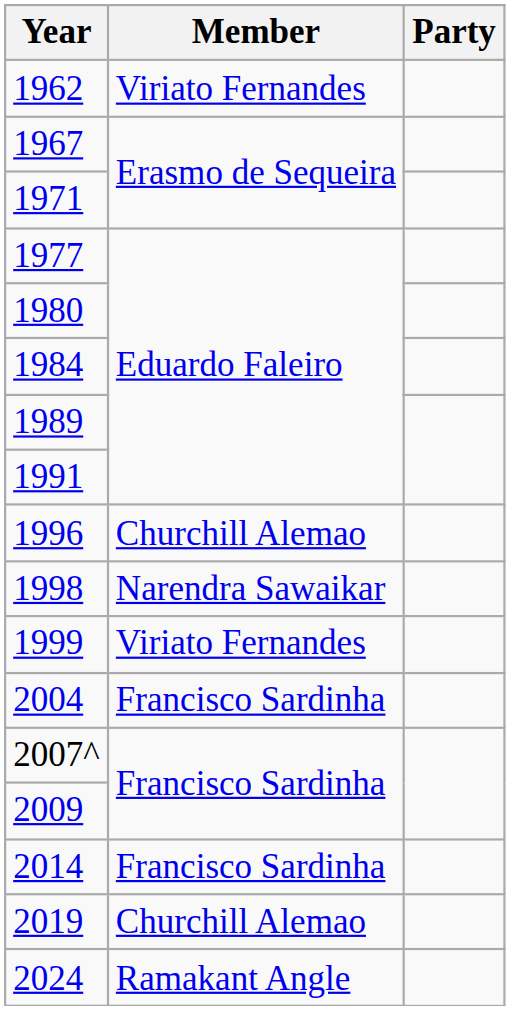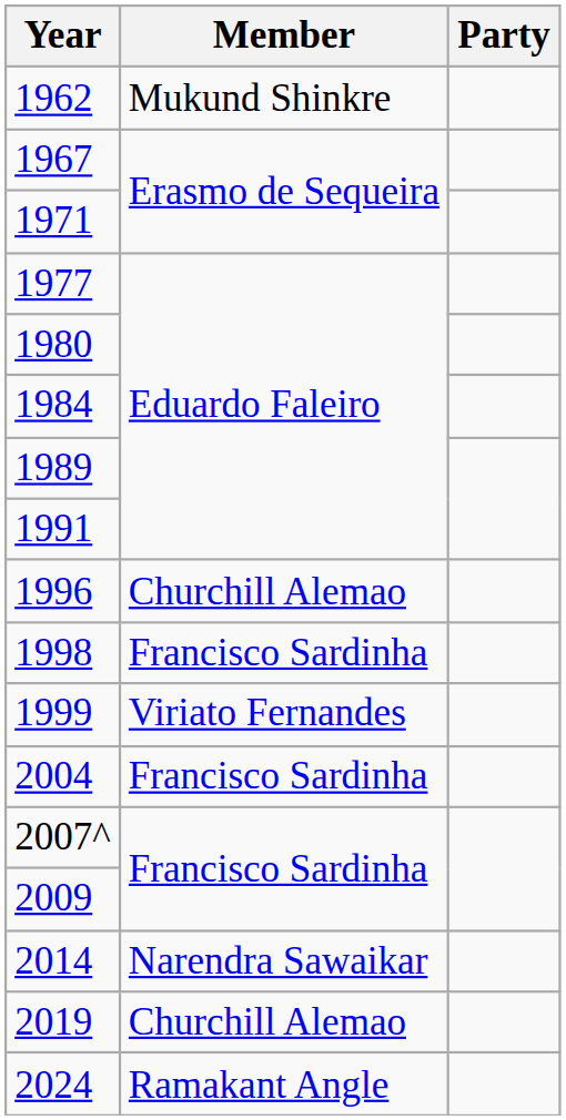 <table class="wikitable">
 <tr>
 <th>Year</th>
 <th>Member</th>
 <th Colspan=2>Party</th>
 </tr>
 <tr>
 <td><a href='#'>1962</a></td>
-<td><a href='#'>Viriato Fernandes</a></td>
+<td>Mukund Shinkre</td>
 <td></td>
 </tr>
 <tr>
 <td><a href='#'>1967</a></td>
 <td rowspan=2><a href='#'>Erasmo de Sequeira</a></td>
 <td></td>
 </tr>
 <tr>
 <td><a href='#'>1971</a></td>
 </tr>
 <tr>
 <td><a href='#'>1977</a></td>
 <td rowspan=5><a href='#'>Eduardo Faleiro</a></td>
 <td></td>
 </tr>
 <tr>
 <td><a href='#'>1980</a></td>
 <td></td>
 </tr>
 <tr>
 <td><a href='#'>1984</a></td>
 <td></td>
 </tr>
 <tr>
 <td><a href='#'>1989</a></td>
 </tr>
 <tr>
 <td><a href='#'>1991</a></td>
 </tr>
 <tr>
 <td><a href='#'>1996</a></td>
 <td><a href='#'>Churchill Alemao</a></td>
 <td></td>
 </tr>
 <tr>
 <td><a href='#'>1998</a></td>
-<td><a href='#'>Narendra Sawaikar</a></td>
+<td><a href='#'>Francisco Sardinha</a></td>
 <td></td>
 </tr>
 <tr>
 <td><a href='#'>1999</a></td>
 <td><a href='#'>Viriato Fernandes</a></td>
 <td></td>
 </tr>
 <tr>
 <td><a href='#'>2004</a></td>
 <td><a href='#'>Francisco Sardinha</a></td>
 <td></td>
 </tr>
 <tr>
 <td>2007^</td>
 <td rowspan=2><a href='#'>Francisco Sardinha</a></td>
 </tr>
 <tr>
 <td><a href='#'>2009</a></td>
 </tr>
 <tr>
 <td><a href='#'>2014</a></td>
-<td><a href='#'>Francisco Sardinha</a></td>
+<td><a href='#'>Narendra Sawaikar</a></td>
 <td></td>
 </tr>
 <tr>
 <td><a href='#'>2019</a></td>
 <td><a href='#'>Churchill Alemao</a></td>
 <td></td>
 </tr>
 <tr>
 <td><a href='#'>2024</a></td>
 <td><a href='#'>Ramakant Angle</a></td>
 </tr>
 <tr>
 </tr>
 </table>
